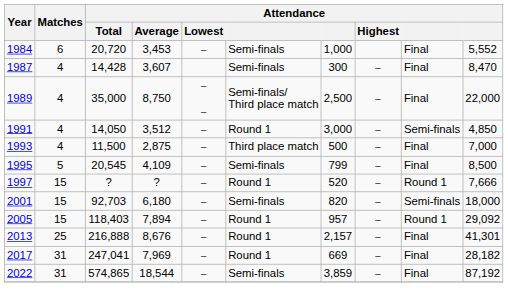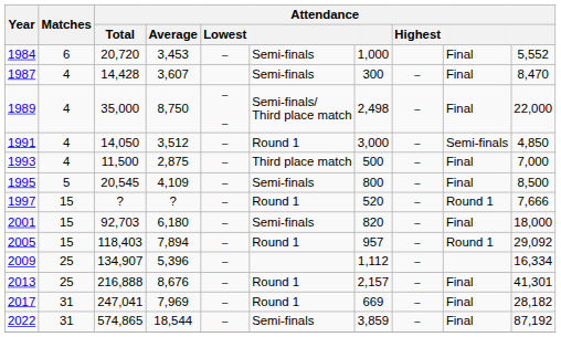 <table class="wikitable sortable" style="text-align:left">
 <tr>
 <th rowspan="2">Year</th>
 <th rowspan="2">Matches</th>
 <th colspan="8">Attendance</th>
 </tr>
 <tr>
 <th>Total</th>
 <th>Average</th>
 <th scope="col" class="unsortable" style="text-align:right; border-right:none">Lowest</th>
 <th scope="col" class="unsortable" style="border-left:none; border-right:none"></th>
 <th style="border-left:none; border-right:none"></th>
 <th scope="col" class="unsortable" style="text-align:right; border-right:none">Highest</th>
 <th style="border-left:none; border-right:none" scope="col" class="unsortable"></th>
 <th style="border-left:none; border-right:none"></th>
 </tr>
 <tr>
 <td align=center><a href='#'>1984</a></td>
 <td align=center>6</td>
 <td align=center>20,720</td>
 <td align=center>3,453</td>
 <td align=center><small> – </small></td>
 <td>Semi-finals</td>
 <td align=center>1,000</td>
 <td align=center></td>
 <td>Final</td>
 <td align=center>5,552</td>
 </tr>
 <tr>
 <td align=center><a href='#'>1987</a></td>
 <td align=center>4</td>
 <td align=center>14,428</td>
 <td align=center>3,607</td>
 <td align=center></td>
 <td>Semi-finals</td>
 <td align=center>300</td>
 <td align=center><small> – </small></td>
 <td>Final</td>
 <td align=center>8,470</td>
 </tr>
 <tr>
 <td align=center><a href='#'>1989</a></td>
 <td align=center>4</td>
 <td align=center>35,000</td>
 <td align=center>8,750</td>
 <td align=center><small> –  <br><br>  – </small></td>
 <td>Semi-finals/ <br> Third place match</td>
-<td align=center>2,500</td>
+<td align=center>2,498</td>
 <td align=center><small> – </small></td>
 <td>Final</td>
 <td align=center>22,000</td>
 </tr>
 <tr>
 <td align=center><a href='#'>1991</a></td>
 <td align=center>4</td>
 <td align=center>14,050</td>
 <td align=center>3,512</td>
 <td align=center><small> – </small></td>
 <td>Round 1</td>
 <td align=center>3,000</td>
 <td align=center><small> – </small></td>
 <td>Semi-finals</td>
 <td align=center>4,850</td>
 </tr>
 <tr>
 <td align=center><a href='#'>1993</a></td>
 <td align=center>4</td>
 <td align=center>11,500</td>
 <td align=center>2,875</td>
 <td align=center><small> – </small></td>
 <td>Third place match</td>
 <td align=center>500</td>
 <td align=center><small> – </small></td>
 <td>Final</td>
 <td align=center>7,000</td>
 </tr>
 <tr>
 <td align=center><a href='#'>1995</a></td>
 <td align=center>5</td>
 <td align=center>20,545</td>
 <td align=center>4,109</td>
 <td align=center><small> – </small></td>
 <td>Semi-finals</td>
-<td align=center>799</td>
+<td align=center>800</td>
 <td align=center><small> – </small></td>
 <td>Final</td>
 <td align=center>8,500</td>
 </tr>
 <tr>
 <td align=center><a href='#'>1997</a></td>
 <td align=center>15</td>
 <td align=center>?</td>
 <td align=center>?</td>
 <td align=center><small> – </small></td>
 <td>Round 1</td>
 <td align=center>520</td>
 <td align=center><small> – </small></td>
 <td>Round 1</td>
 <td align=center>7,666</td>
 </tr>
 <tr>
 <td align=center><a href='#'>2001</a></td>
 <td align=center>15</td>
 <td align=center>92,703</td>
 <td align=center>6,180</td>
 <td align=center><small> – </small></td>
 <td>Semi-finals</td>
 <td align=center>820</td>
 <td align=center><small> – </small></td>
-<td>Semi-finals</td>
+<td>Final</td>
 <td align=center>18,000</td>
 </tr>
 <tr>
 <td align=center><a href='#'>2005</a></td>
 <td align=center>15</td>
 <td align=center>118,403</td>
 <td align=center>7,894</td>
 <td align=center><small> – </small></td>
 <td>Round 1</td>
 <td align=center>957</td>
 <td align=center><small> – </small></td>
 <td>Round 1</td>
 <td align=center>29,092</td>
+</tr>
+<tr>
+<td align=center><a href='#'>2009</a></td>
+<td align=center>25</td>
+<td align=center>134,907</td>
+<td align=center>5,396</td>
+<td align=center><small> – </small></td>
+<td></td>
+<td align=center>1,112</td>
+<td align=center><small> – </small></td>
+<td></td>
+<td align=center>16,334</td>
 </tr>
 <tr>
 <td align=center><a href='#'>2013</a></td>
 <td align=center>25</td>
 <td align=center>216,888</td>
 <td align=center>8,676</td>
 <td align=center><small> – </small></td>
 <td>Round 1</td>
 <td align=center>2,157</td>
 <td align=center><small> – </small></td>
 <td>Final</td>
 <td align=center>41,301</td>
 </tr>
 <tr>
 <td align=center><a href='#'>2017</a></td>
 <td align=center>31</td>
 <td align=center>247,041</td>
 <td align=center>7,969</td>
 <td align=center><small> – </small></td>
 <td>Round 1</td>
 <td align=center>669</td>
 <td align=center><small> – </small></td>
 <td>Final</td>
 <td align=center>28,182</td>
 </tr>
 <tr>
 <td align=center><a href='#'>2022</a></td>
 <td align=center>31</td>
 <td align=center>574,865</td>
 <td align=center>18,544</td>
 <td align=center><small> – </small></td>
 <td>Semi-finals</td>
 <td align=center>3,859</td>
 <td align=center><small> – </small></td>
 <td>Final</td>
 <td align=center>87,192</td>
 </tr>
 <tr>
 </tr>
 </table>
